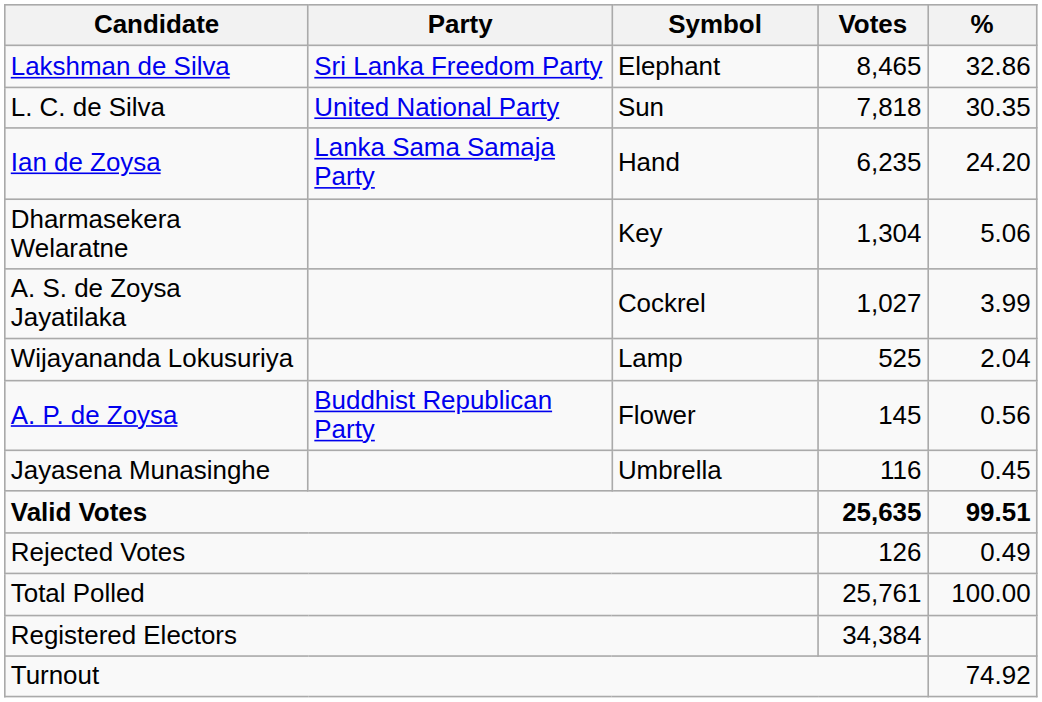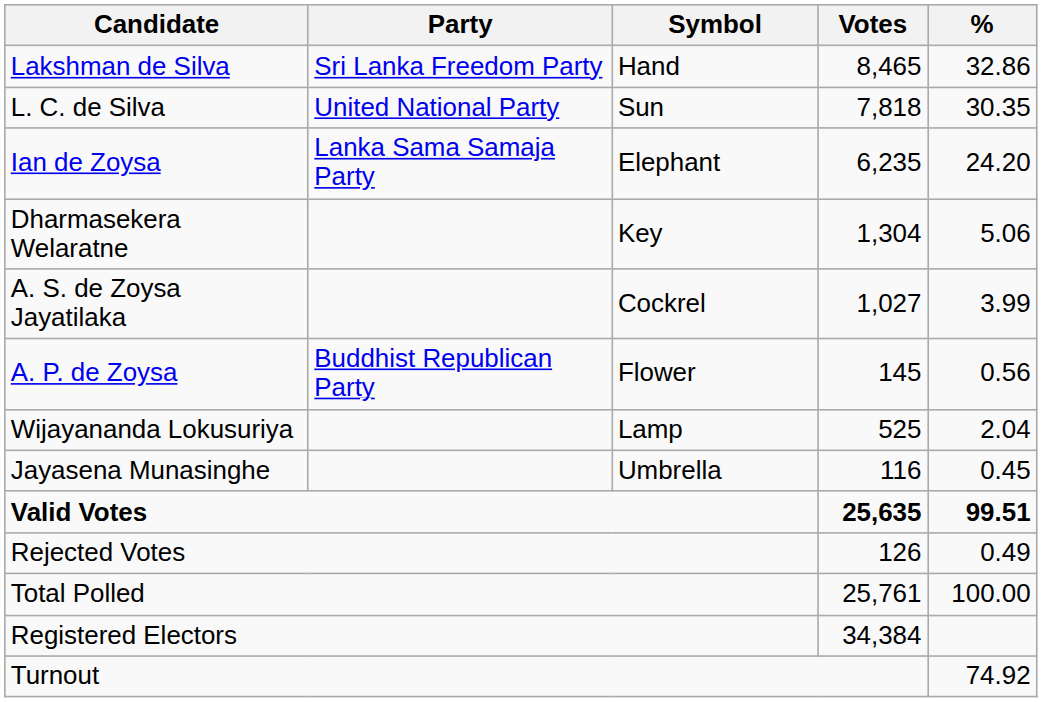 <table class="wikitable" border="1" style="text-align:right;">
 <tr>
 <th align=left width="180">Candidate</th>
 <th align=left width="180">Party</th>
 <th align=left width="120">Symbol</th>
 <th align=left width="60">Votes</th>
 <th align=left width="60">%</th>
 </tr>
 <tr>
 <td align=left><a href='#'>Lakshman de Silva</a></td>
 <td align=left><a href='#'>Sri Lanka Freedom Party</a></td>
-<td align=left>Elephant</td>
+<td align=left>Hand</td>
 <td align=right>8,465</td>
 <td align=right>32.86</td>
 </tr>
 <tr>
 <td align=left>L. C. de Silva</td>
 <td align=left><a href='#'>United National Party</a></td>
 <td align=left>Sun</td>
 <td align=right>7,818</td>
 <td align=right>30.35</td>
 </tr>
 <tr>
 <td align=left><a href='#'>Ian de Zoysa</a></td>
 <td align=left><a href='#'>Lanka Sama Samaja Party</a></td>
-<td align=left>Hand</td>
+<td align=left>Elephant</td>
 <td align=right>6,235</td>
 <td align=right>24.20</td>
 </tr>
 <tr>
 <td align=left>Dharmasekera Welaratne</td>
 <td></td>
 <td align=left>Key</td>
 <td align=right>1,304</td>
 <td align=right>5.06</td>
 </tr>
 <tr>
 <td align=left>A. S. de Zoysa Jayatilaka</td>
 <td></td>
 <td align=left>Cockrel</td>
 <td align=right>1,027</td>
 <td align=right>3.99</td>
 </tr>
 <tr>
+<td align=left><a href='#'>A. P. de Zoysa</a></td>
+<td align=left><a href='#'>Buddhist Republican Party</a></td>
+<td align=left>Flower</td>
+<td align=right>145</td>
+<td align=right>0.56</td>
+</tr>
+<tr>
 <td align=left>Wijayananda Lokusuriya</td>
 <td></td>
 <td align=left>Lamp</td>
 <td align=right>525</td>
 <td align=right>2.04</td>
-</tr>
-<tr>
-<td align=left><a href='#'>A. P. de Zoysa</a></td>
-<td align=left><a href='#'>Buddhist Republican Party</a></td>
-<td align=left>Flower</td>
-<td align=right>145</td>
-<td align=right>0.56</td>
 </tr>
 <tr>
 <td align=left>Jayasena Munasinghe</td>
 <td></td>
 <td align=left>Umbrella</td>
 <td align=right>116</td>
 <td align=right>0.45</td>
 </tr>
 <tr>
 <td align=left colspan=3><strong>Valid Votes</strong></td>
 <td align=right><strong>25,635</strong></td>
 <td align=right><strong>99.51</strong></td>
 </tr>
 <tr>
 <td align=left colspan=3>Rejected Votes</td>
 <td align=right>126</td>
 <td align=right>0.49</td>
 </tr>
 <tr>
 <td align=left colspan=3>Total Polled</td>
 <td align=right>25,761</td>
 <td align=right>100.00</td>
 </tr>
 <tr>
 <td align=left colspan=3>Registered Electors</td>
 <td align=right>34,384</td>
 <td></td>
 </tr>
 <tr>
 <td align=left colspan=4>Turnout</td>
 <td align=right>74.92</td>
 </tr>
 </table>
